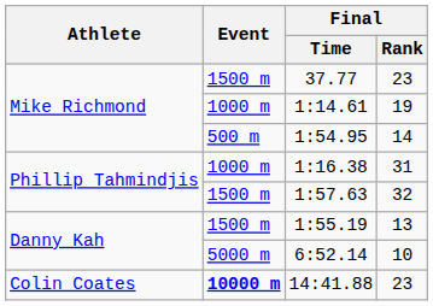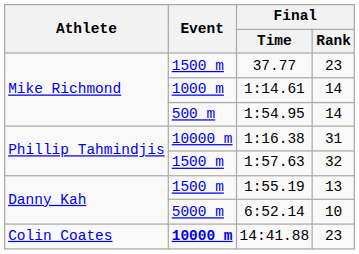 <table class="wikitable" style="font-size:90%">
 <tr>
 <th rowspan="2">Athlete</th>
 <th rowspan="2">Event</th>
 <th colspan="2">Final</th>
 </tr>
 <tr>
 <th>Time</th>
 <th>Rank</th>
 </tr>
 <tr align="center">
 <td align="left" rowspan=3><a href='#'>Mike Richmond</a></td>
 <td align="left"><a href='#'>1500 m</a></td>
 <td>37.77</td>
 <td>23</td>
 </tr>
 <tr align="center">
 <td align="left"><a href='#'>1000 m</a></td>
 <td>1:14.61</td>
-<td>19</td>
+<td>14</td>
 </tr>
 <tr align="center">
 <td align="left"><a href='#'>500 m</a></td>
 <td>1:54.95</td>
 <td>14</td>
 </tr>
 <tr align="center">
 <td align="left" rowspan=2><a href='#'>Phillip Tahmindjis</a></td>
-<td align="left"><a href='#'>1000 m</a></td>
+<td align="left"><a href='#'>10000 m</a></td>
 <td>1:16.38</td>
 <td>31</td>
 </tr>
 <tr align="center">
 <td align="left"><a href='#'>1500 m</a></td>
 <td>1:57.63</td>
 <td>32</td>
 </tr>
 <tr align="center">
 <td align="left" rowspan=2><a href='#'>Danny Kah</a></td>
 <td align="left"><a href='#'>1500 m</a></td>
 <td>1:55.19</td>
 <td>13</td>
 </tr>
 <tr align="center">
 <td align="left"><a href='#'>5000 m</a></td>
 <td>6:52.14</td>
 <td>10</td>
 </tr>
 <tr align="center">
 <td align="left"><a href='#'>Colin Coates</a></td>
 <td align="left"><strong><a href='#'>10000 m</a></strong></td>
 <td>14:41.88</td>
 <td>23</td>
 </tr>
 </table>
